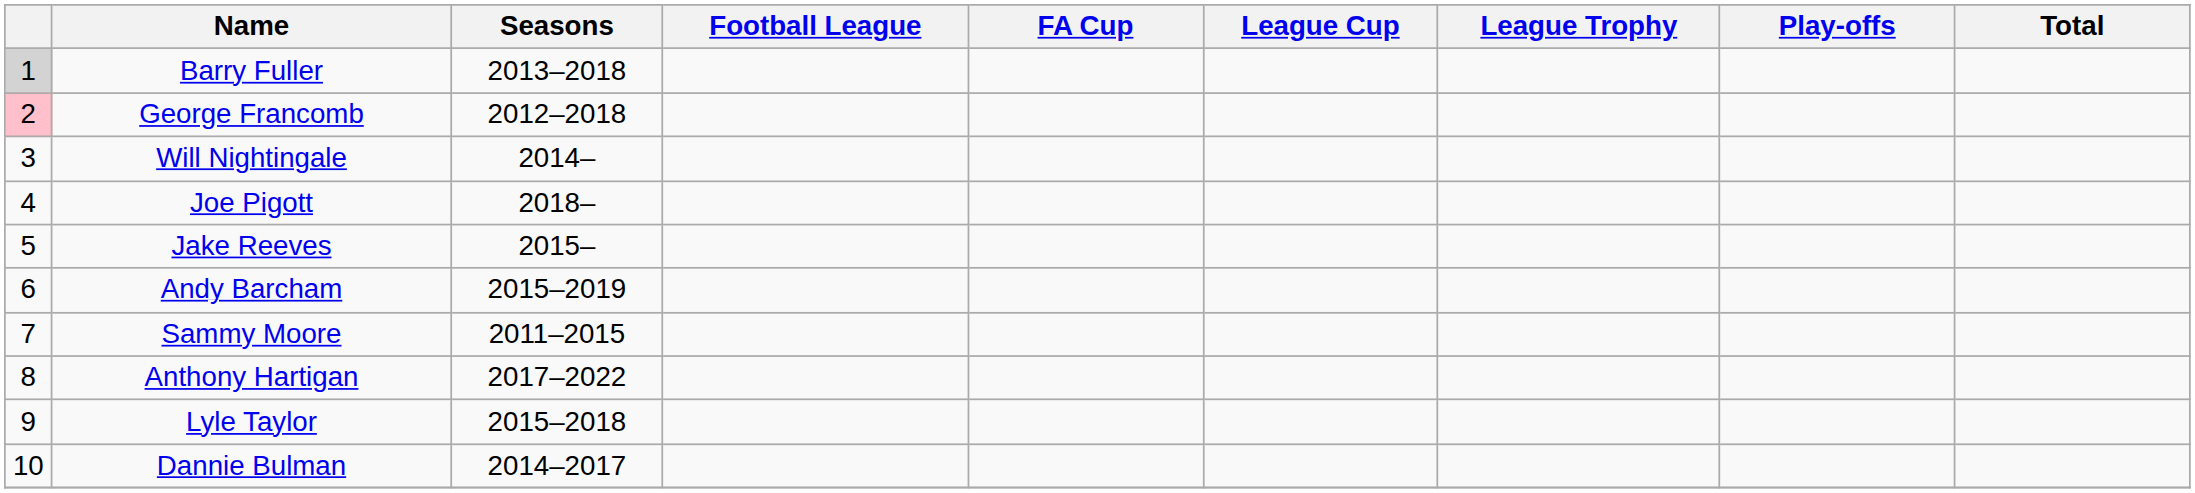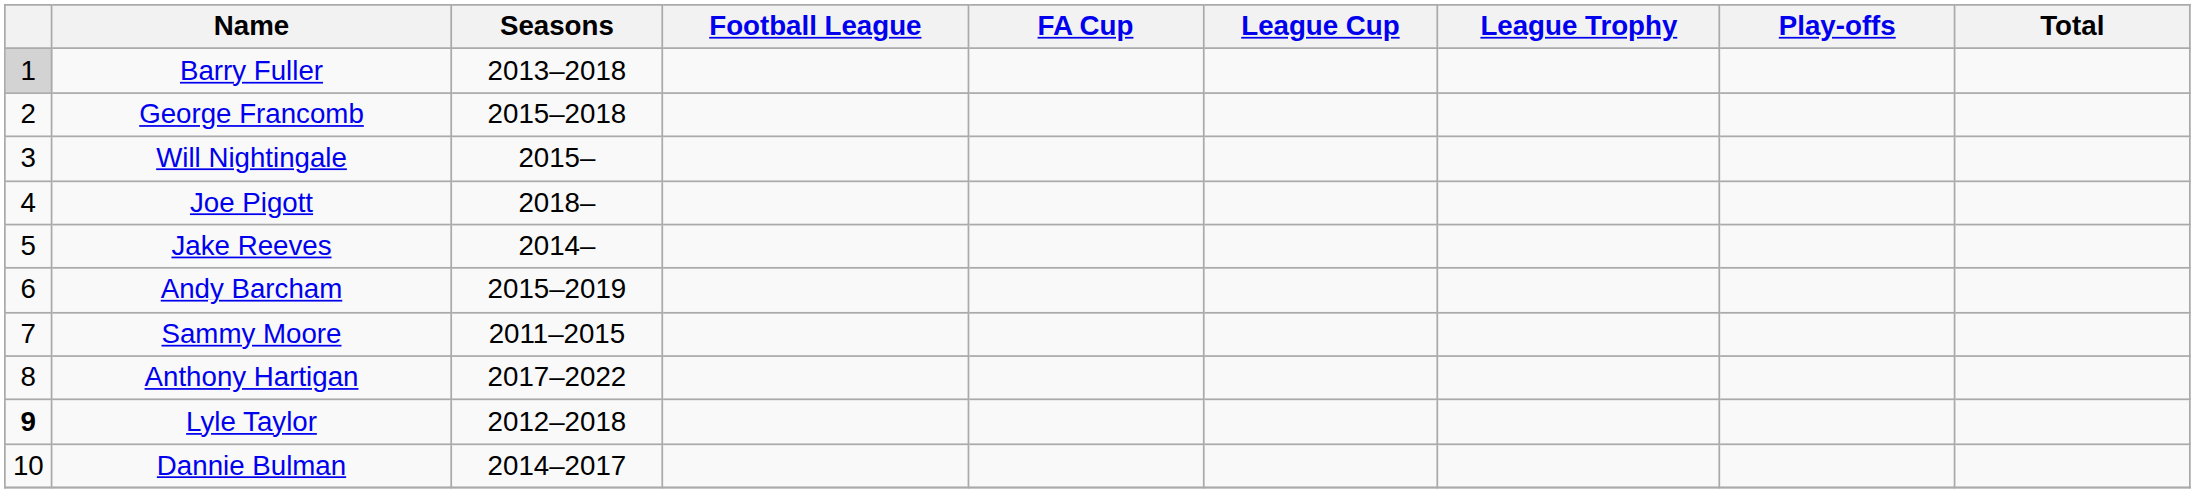 <table class="wikitable sortable" style="text-align: center;" width = 100%;>
 <tr>
 <th width=2%></th>
 <th width=17%><span>Name</span></th>
 <th width=9%><span>Seasons</span></th>
 <th width=13%><span><a href='#'>Football League</a></span></th>
 <th width=10%><span><a href='#'>FA Cup</a></span></th>
 <th width=10%><span><a href='#'>League Cup</a></span></th>
 <th width=12%><span><a href='#'>League Trophy</a></span></th>
 <th width=10%><span><a href='#'>Play-offs</a></span></th>
 <th width=10%><span>Total</span></th>
 </tr>
 <tr>
 <td style="background: lightgrey;">1</td>
 <td align="Centre"> <a href='#'>Barry Fuller</a></td>
 <td>2013–2018</td>
 <td></td>
 <td></td>
 <td></td>
 <td></td>
 <td></td>
 <td></td>
 </tr>
 <tr>
-<td style="background: pink;">2</td>
+<td>2</td>
 <td align="Centre"> <a href='#'>George Francomb</a></td>
-<td>2012–2018</td>
+<td>2015–2018</td>
 <td></td>
 <td></td>
 <td></td>
 <td></td>
 <td></td>
 <td></td>
 </tr>
 <tr>
 <td>3</td>
 <td align="Centre"> <a href='#'>Will Nightingale</a></td>
-<td>2014–</td>
+<td>2015–</td>
 <td></td>
 <td></td>
 <td></td>
 <td></td>
 <td></td>
 <td></td>
 </tr>
 <tr>
 <td>4</td>
 <td align="Centre"> <a href='#'>Joe Pigott</a></td>
 <td>2018–</td>
 <td></td>
 <td></td>
 <td></td>
 <td></td>
 <td></td>
 <td></td>
 </tr>
 <tr>
 <td>5</td>
 <td align="Centre"> <a href='#'>Jake Reeves</a></td>
-<td>2015–</td>
+<td>2014–</td>
 <td></td>
 <td></td>
 <td></td>
 <td></td>
 <td></td>
 <td></td>
 </tr>
 <tr>
 <td>6</td>
 <td align="Centre"> <a href='#'>Andy Barcham</a></td>
 <td>2015–2019</td>
 <td></td>
 <td></td>
 <td></td>
 <td></td>
 <td></td>
 <td></td>
 </tr>
 <tr>
 <td>7</td>
 <td align="Centre"> <a href='#'>Sammy Moore</a></td>
 <td>2011–2015</td>
 <td></td>
 <td></td>
 <td></td>
 <td></td>
 <td></td>
 <td></td>
 </tr>
 <tr>
 <td>8</td>
 <td align="Centre"> <a href='#'>Anthony Hartigan</a></td>
 <td>2017–2022</td>
 <td></td>
 <td></td>
 <td></td>
 <td></td>
 <td></td>
 <td></td>
 </tr>
 <tr>
-<td>9</td>
+<td><strong>9</strong></td>
 <td align="Centre"> <a href='#'>Lyle Taylor</a></td>
-<td>2015–2018</td>
+<td>2012–2018</td>
 <td></td>
 <td></td>
 <td></td>
 <td></td>
 <td></td>
 <td></td>
 </tr>
 <tr>
 <td>10</td>
 <td align="Centre"> <a href='#'>Dannie Bulman</a></td>
 <td>2014–2017</td>
 <td></td>
 <td></td>
 <td></td>
 <td></td>
 <td></td>
 <td></td>
 </tr>
 <tr>
 </tr>
 </table>
